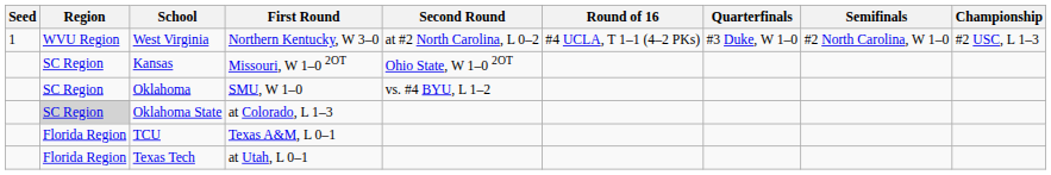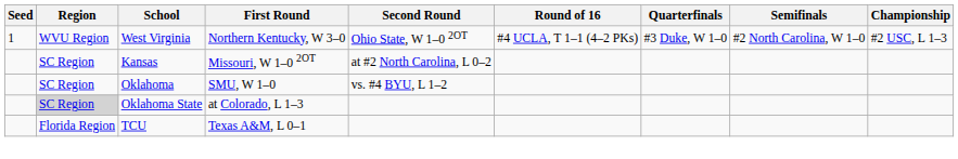 <table class="sortable wikitable" style="white-space:nowrap; font-size:90%;">
 <tr>
 <th>Seed</th>
 <th>Region</th>
 <th>School</th>
 <th>First Round</th>
 <th>Second Round</th>
 <th>Round of 16</th>
 <th>Quarterfinals</th>
 <th>Semifinals</th>
 <th>Championship</th>
 </tr>
 <tr>
 <td>1</td>
 <td><a href='#'>WVU Region</a></td>
 <td><a href='#'>West Virginia</a></td>
 <td><a href='#'>Northern Kentucky</a>, W 3–0</td>
-<td>at #2 <a href='#'>North Carolina</a>, L 0–2</td>
+<td><a href='#'>Ohio State</a>, W 1–0 <sup>2OT</sup></td>
 <td>#4 <a href='#'>UCLA</a>, T 1–1 (4–2 PKs)</td>
 <td>#3 <a href='#'>Duke</a>, W 1–0</td>
 <td>#2 <a href='#'>North Carolina</a>, W 1–0</td>
 <td>#2 <a href='#'>USC</a>, L 1–3</td>
 </tr>
 <tr>
 <td></td>
 <td><a href='#'>SC Region</a></td>
 <td><a href='#'>Kansas</a></td>
 <td><a href='#'>Missouri</a>, W 1–0 <sup>2OT</sup></td>
-<td><a href='#'>Ohio State</a>, W 1–0 <sup>2OT</sup></td>
+<td>at #2 <a href='#'>North Carolina</a>, L 0–2</td>
 <td></td>
 <td></td>
 <td></td>
 <td></td>
 </tr>
 <tr>
 <td></td>
 <td><a href='#'>SC Region</a></td>
 <td><a href='#'>Oklahoma</a></td>
 <td><a href='#'>SMU</a>, W 1–0</td>
 <td>vs. #4 <a href='#'>BYU</a>, L 1–2</td>
 <td></td>
 <td></td>
 <td></td>
 <td></td>
 </tr>
 <tr>
 <td></td>
 <td style="background: lightgrey;"><a href='#'>SC Region</a></td>
 <td><a href='#'>Oklahoma State</a></td>
 <td>at <a href='#'>Colorado</a>, L 1–3</td>
 <td></td>
 <td></td>
 <td></td>
 <td></td>
 <td></td>
 </tr>
 <tr>
 <td></td>
 <td><a href='#'>Florida Region</a></td>
 <td><a href='#'>TCU</a></td>
 <td><a href='#'>Texas A&M</a>, L 0–1</td>
 <td></td>
 <td></td>
 <td></td>
 <td></td>
 <td></td>
 </tr>
-<tr>
-<td></td>
-<td><a href='#'>Florida Region</a></td>
-<td><a href='#'>Texas Tech</a></td>
-<td>at <a href='#'>Utah</a>, L 0–1</td>
-<td></td>
-<td></td>
-<td></td>
-<td></td>
-<td></td>
-</tr>
 </table>
